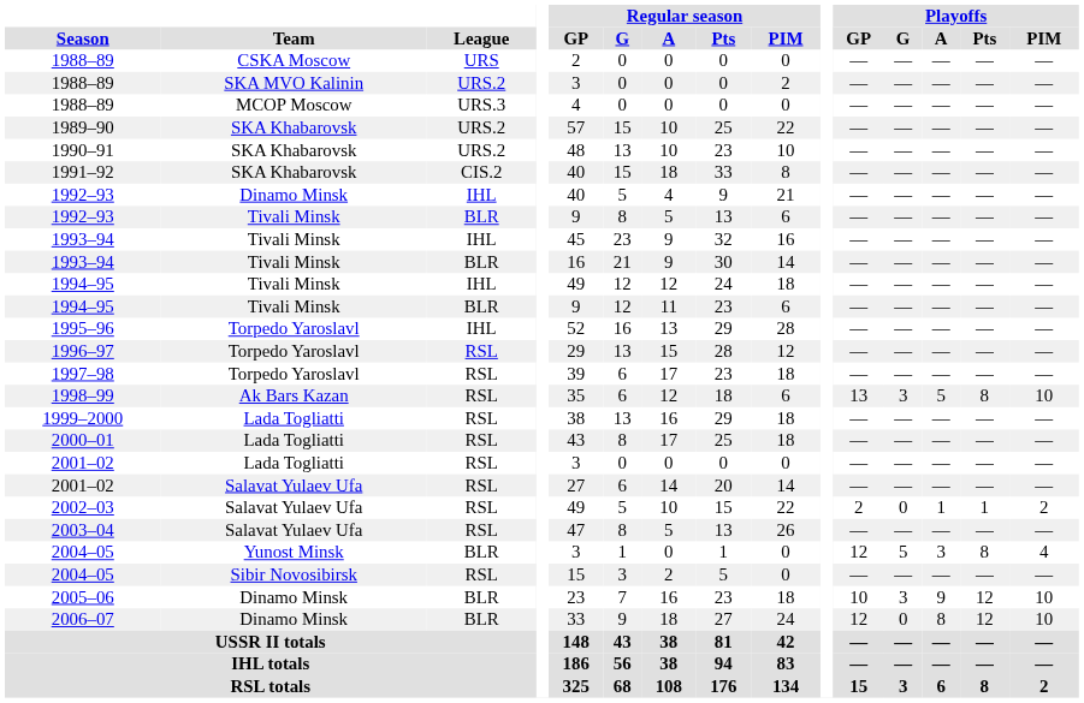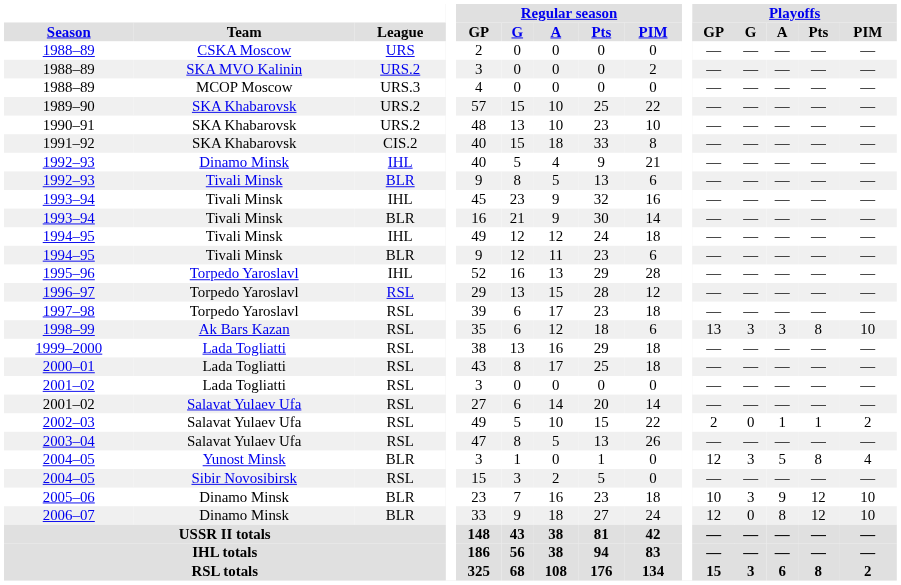 <table border="0" cellpadding="1" cellspacing="0" style="text-align:center; width:60em">
 <tr bgcolor="#e0e0e0">
 <th colspan="3" bgcolor="#ffffff"> </th>
 <th rowspan="99" bgcolor="#ffffff"> </th>
 <th colspan="5"><a href='#'>Regular season</a></th>
 <th rowspan="99" bgcolor="#ffffff"> </th>
 <th colspan="5"><a href='#'>Playoffs</a></th>
 </tr>
 <tr bgcolor="#e0e0e0">
 <th><a href='#'>Season</a></th>
 <th>Team</th>
 <th>League</th>
 <th>GP</th>
 <th><a href='#'>G</a></th>
 <th><a href='#'>A</a></th>
 <th><a href='#'>Pts</a></th>
 <th><a href='#'>PIM</a></th>
 <th>GP</th>
 <th>G</th>
 <th>A</th>
 <th>Pts</th>
 <th>PIM</th>
 </tr>
 <tr>
 <td><a href='#'>1988–89</a></td>
 <td><a href='#'>CSKA Moscow</a></td>
 <td><a href='#'>URS</a></td>
 <td>2</td>
 <td>0</td>
 <td>0</td>
 <td>0</td>
 <td>0</td>
 <td>—</td>
 <td>—</td>
 <td>—</td>
 <td>—</td>
 <td>—</td>
 </tr>
 <tr bgcolor="#f0f0f0">
 <td>1988–89</td>
 <td><a href='#'>SKA MVO Kalinin</a></td>
 <td><a href='#'>URS.2</a></td>
 <td>3</td>
 <td>0</td>
 <td>0</td>
 <td>0</td>
 <td>2</td>
 <td>—</td>
 <td>—</td>
 <td>—</td>
 <td>—</td>
 <td>—</td>
 </tr>
 <tr>
 <td>1988–89</td>
 <td>MCOP Moscow</td>
 <td>URS.3</td>
 <td>4</td>
 <td>0</td>
 <td>0</td>
 <td>0</td>
 <td>0</td>
 <td>—</td>
 <td>—</td>
 <td>—</td>
 <td>—</td>
 <td>—</td>
 </tr>
 <tr bgcolor="#f0f0f0">
 <td>1989–90</td>
 <td><a href='#'>SKA Khabarovsk</a></td>
 <td>URS.2</td>
 <td>57</td>
 <td>15</td>
 <td>10</td>
 <td>25</td>
 <td>22</td>
 <td>—</td>
 <td>—</td>
 <td>—</td>
 <td>—</td>
 <td>—</td>
 </tr>
 <tr>
 <td>1990–91</td>
 <td>SKA Khabarovsk</td>
 <td>URS.2</td>
 <td>48</td>
 <td>13</td>
 <td>10</td>
 <td>23</td>
 <td>10</td>
 <td>—</td>
 <td>—</td>
 <td>—</td>
 <td>—</td>
 <td>—</td>
 </tr>
 <tr bgcolor="#f0f0f0">
 <td>1991–92</td>
 <td>SKA Khabarovsk</td>
 <td>CIS.2</td>
 <td>40</td>
 <td>15</td>
 <td>18</td>
 <td>33</td>
 <td>8</td>
 <td>—</td>
 <td>—</td>
 <td>—</td>
 <td>—</td>
 <td>—</td>
 </tr>
 <tr>
 <td><a href='#'>1992–93</a></td>
 <td><a href='#'>Dinamo Minsk</a></td>
 <td><a href='#'>IHL</a></td>
 <td>40</td>
 <td>5</td>
 <td>4</td>
 <td>9</td>
 <td>21</td>
 <td>—</td>
 <td>—</td>
 <td>—</td>
 <td>—</td>
 <td>—</td>
 </tr>
 <tr bgcolor="#f0f0f0">
 <td><a href='#'>1992–93</a></td>
 <td><a href='#'>Tivali Minsk</a></td>
 <td><a href='#'>BLR</a></td>
 <td>9</td>
 <td>8</td>
 <td>5</td>
 <td>13</td>
 <td>6</td>
 <td>—</td>
 <td>—</td>
 <td>—</td>
 <td>—</td>
 <td>—</td>
 </tr>
 <tr>
 <td><a href='#'>1993–94</a></td>
 <td>Tivali Minsk</td>
 <td>IHL</td>
 <td>45</td>
 <td>23</td>
 <td>9</td>
 <td>32</td>
 <td>16</td>
 <td>—</td>
 <td>—</td>
 <td>—</td>
 <td>—</td>
 <td>—</td>
 </tr>
 <tr bgcolor="#f0f0f0">
 <td><a href='#'>1993–94</a></td>
 <td>Tivali Minsk</td>
 <td>BLR</td>
 <td>16</td>
 <td>21</td>
 <td>9</td>
 <td>30</td>
 <td>14</td>
 <td>—</td>
 <td>—</td>
 <td>—</td>
 <td>—</td>
 <td>—</td>
 </tr>
 <tr>
 <td><a href='#'>1994–95</a></td>
 <td>Tivali Minsk</td>
 <td>IHL</td>
 <td>49</td>
 <td>12</td>
 <td>12</td>
 <td>24</td>
 <td>18</td>
 <td>—</td>
 <td>—</td>
 <td>—</td>
 <td>—</td>
 <td>—</td>
 </tr>
 <tr bgcolor="#f0f0f0">
 <td><a href='#'>1994–95</a></td>
 <td>Tivali Minsk</td>
 <td>BLR</td>
 <td>9</td>
 <td>12</td>
 <td>11</td>
 <td>23</td>
 <td>6</td>
 <td>—</td>
 <td>—</td>
 <td>—</td>
 <td>—</td>
 <td>—</td>
 </tr>
 <tr>
 <td><a href='#'>1995–96</a></td>
 <td><a href='#'>Torpedo Yaroslavl</a></td>
 <td>IHL</td>
 <td>52</td>
 <td>16</td>
 <td>13</td>
 <td>29</td>
 <td>28</td>
 <td>—</td>
 <td>—</td>
 <td>—</td>
 <td>—</td>
 <td>—</td>
 </tr>
 <tr bgcolor="#f0f0f0">
 <td><a href='#'>1996–97</a></td>
 <td>Torpedo Yaroslavl</td>
 <td><a href='#'>RSL</a></td>
 <td>29</td>
 <td>13</td>
 <td>15</td>
 <td>28</td>
 <td>12</td>
 <td>—</td>
 <td>—</td>
 <td>—</td>
 <td>—</td>
 <td>—</td>
 </tr>
 <tr>
 <td><a href='#'>1997–98</a></td>
 <td>Torpedo Yaroslavl</td>
 <td>RSL</td>
 <td>39</td>
 <td>6</td>
 <td>17</td>
 <td>23</td>
 <td>18</td>
 <td>—</td>
 <td>—</td>
 <td>—</td>
 <td>—</td>
 <td>—</td>
 </tr>
 <tr bgcolor="#f0f0f0">
 <td><a href='#'>1998–99</a></td>
 <td><a href='#'>Ak Bars Kazan</a></td>
 <td>RSL</td>
 <td>35</td>
 <td>6</td>
 <td>12</td>
 <td>18</td>
 <td>6</td>
 <td>13</td>
 <td>3</td>
-<td>5</td>
+<td>3</td>
 <td>8</td>
 <td>10</td>
 </tr>
 <tr>
 <td><a href='#'>1999–2000</a></td>
 <td><a href='#'>Lada Togliatti</a></td>
 <td>RSL</td>
 <td>38</td>
 <td>13</td>
 <td>16</td>
 <td>29</td>
 <td>18</td>
 <td>—</td>
 <td>—</td>
 <td>—</td>
 <td>—</td>
 <td>—</td>
 </tr>
 <tr bgcolor="#f0f0f0">
 <td><a href='#'>2000–01</a></td>
 <td>Lada Togliatti</td>
 <td>RSL</td>
 <td>43</td>
 <td>8</td>
 <td>17</td>
 <td>25</td>
 <td>18</td>
 <td>—</td>
 <td>—</td>
 <td>—</td>
 <td>—</td>
 <td>—</td>
 </tr>
 <tr>
 <td><a href='#'>2001–02</a></td>
 <td>Lada Togliatti</td>
 <td>RSL</td>
 <td>3</td>
 <td>0</td>
 <td>0</td>
 <td>0</td>
 <td>0</td>
 <td>—</td>
 <td>—</td>
 <td>—</td>
 <td>—</td>
 <td>—</td>
 </tr>
 <tr bgcolor="#f0f0f0">
 <td>2001–02</td>
 <td><a href='#'>Salavat Yulaev Ufa</a></td>
 <td>RSL</td>
 <td>27</td>
 <td>6</td>
 <td>14</td>
 <td>20</td>
 <td>14</td>
 <td>—</td>
 <td>—</td>
 <td>—</td>
 <td>—</td>
 <td>—</td>
 </tr>
 <tr>
 <td><a href='#'>2002–03</a></td>
 <td>Salavat Yulaev Ufa</td>
 <td>RSL</td>
 <td>49</td>
 <td>5</td>
 <td>10</td>
 <td>15</td>
 <td>22</td>
 <td>2</td>
 <td>0</td>
 <td>1</td>
 <td>1</td>
 <td>2</td>
 </tr>
 <tr bgcolor="#f0f0f0">
 <td><a href='#'>2003–04</a></td>
 <td>Salavat Yulaev Ufa</td>
 <td>RSL</td>
 <td>47</td>
 <td>8</td>
 <td>5</td>
 <td>13</td>
 <td>26</td>
 <td>—</td>
 <td>—</td>
 <td>—</td>
 <td>—</td>
 <td>—</td>
 </tr>
 <tr>
 <td><a href='#'>2004–05</a></td>
 <td><a href='#'>Yunost Minsk</a></td>
 <td>BLR</td>
 <td>3</td>
 <td>1</td>
 <td>0</td>
 <td>1</td>
 <td>0</td>
 <td>12</td>
+<td>3</td>
 <td>5</td>
-<td>3</td>
 <td>8</td>
 <td>4</td>
 </tr>
 <tr bgcolor="#f0f0f0">
 <td><a href='#'>2004–05</a></td>
 <td><a href='#'>Sibir Novosibirsk</a></td>
 <td>RSL</td>
 <td>15</td>
 <td>3</td>
 <td>2</td>
 <td>5</td>
 <td>0</td>
 <td>—</td>
 <td>—</td>
 <td>—</td>
 <td>—</td>
 <td>—</td>
 </tr>
 <tr>
 <td><a href='#'>2005–06</a></td>
 <td>Dinamo Minsk</td>
 <td>BLR</td>
 <td>23</td>
 <td>7</td>
 <td>16</td>
 <td>23</td>
 <td>18</td>
 <td>10</td>
 <td>3</td>
 <td>9</td>
 <td>12</td>
 <td>10</td>
 </tr>
 <tr bgcolor="#f0f0f0">
 <td><a href='#'>2006–07</a></td>
 <td>Dinamo Minsk</td>
 <td>BLR</td>
 <td>33</td>
 <td>9</td>
 <td>18</td>
 <td>27</td>
 <td>24</td>
 <td>12</td>
 <td>0</td>
 <td>8</td>
 <td>12</td>
 <td>10</td>
 </tr>
 <tr bgcolor="#e0e0e0">
 <th colspan="3">USSR II totals</th>
 <th>148</th>
 <th>43</th>
 <th>38</th>
 <th>81</th>
 <th>42</th>
 <th>—</th>
 <th>—</th>
 <th>—</th>
 <th>—</th>
 <th>—</th>
 </tr>
 <tr bgcolor="#e0e0e0">
 <th colspan="3">IHL totals</th>
 <th>186</th>
 <th>56</th>
 <th>38</th>
 <th>94</th>
 <th>83</th>
 <th>—</th>
 <th>—</th>
 <th>—</th>
 <th>—</th>
 <th>—</th>
 </tr>
 <tr bgcolor="#e0e0e0">
 <th colspan="3">RSL totals</th>
 <th>325</th>
 <th>68</th>
 <th>108</th>
 <th>176</th>
 <th>134</th>
 <th>15</th>
 <th>3</th>
 <th>6</th>
 <th>8</th>
 <th>2</th>
 </tr>
 </table>
